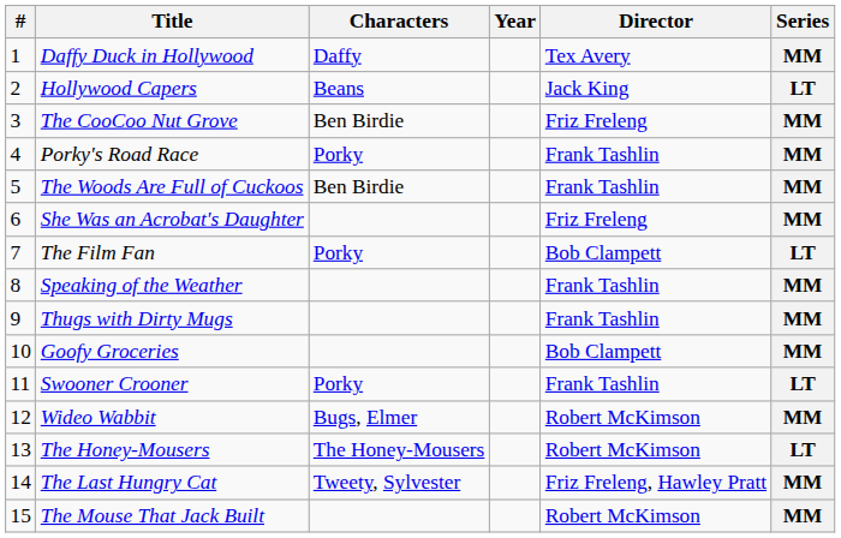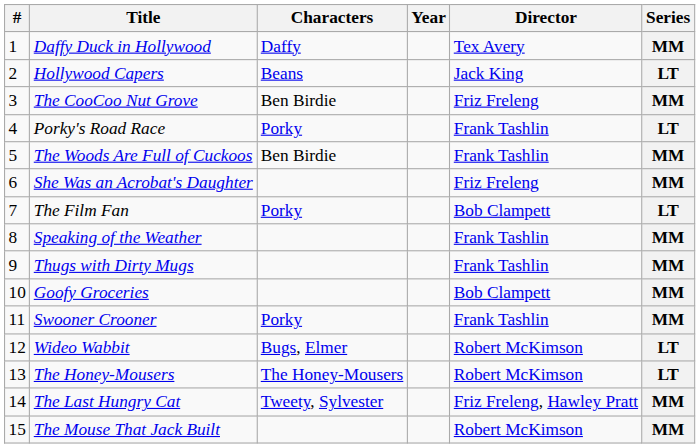 <table class="wikitable sortable">
 <tr>
 <th>#</th>
 <th>Title</th>
 <th>Characters</th>
 <th>Year</th>
 <th>Director</th>
 <th>Series</th>
 </tr>
 <tr>
 <td>1</td>
 <td><em><a href='#'>Daffy Duck in Hollywood</a></em></td>
 <td><a href='#'>Daffy</a></td>
 <td></td>
 <td><a href='#'>Tex Avery</a></td>
 <th>MM</th>
 </tr>
 <tr>
 <td>2</td>
 <td><em><a href='#'>Hollywood Capers</a></em></td>
 <td><a href='#'>Beans</a></td>
 <td></td>
 <td><a href='#'>Jack King</a></td>
 <th>LT</th>
 </tr>
 <tr>
 <td>3</td>
 <td><em><a href='#'>The CooCoo Nut Grove</a></em></td>
 <td>Ben Birdie</td>
 <td></td>
 <td><a href='#'>Friz Freleng</a></td>
 <th>MM</th>
 </tr>
 <tr>
 <td>4</td>
 <td><em>Porky's Road Race</em></td>
 <td><a href='#'>Porky</a></td>
 <td></td>
 <td><a href='#'>Frank Tashlin</a></td>
-<th>MM</th>
+<th>LT</th>
 </tr>
 <tr>
 <td>5</td>
 <td><em><a href='#'>The Woods Are Full of Cuckoos</a></em></td>
 <td>Ben Birdie</td>
 <td></td>
 <td><a href='#'>Frank Tashlin</a></td>
 <th>MM</th>
 </tr>
 <tr>
 <td>6</td>
 <td><em><a href='#'>She Was an Acrobat's Daughter</a></em></td>
 <td></td>
 <td></td>
 <td><a href='#'>Friz Freleng</a></td>
 <th>MM</th>
 </tr>
 <tr>
 <td>7</td>
 <td><em>The Film Fan</em></td>
 <td><a href='#'>Porky</a></td>
 <td></td>
 <td><a href='#'>Bob Clampett</a></td>
 <th>LT</th>
 </tr>
 <tr>
 <td>8</td>
 <td><em><a href='#'>Speaking of the Weather</a></em></td>
 <td></td>
 <td></td>
 <td><a href='#'>Frank Tashlin</a></td>
 <th>MM</th>
 </tr>
 <tr>
 <td>9</td>
 <td><em><a href='#'>Thugs with Dirty Mugs</a></em></td>
 <td></td>
 <td></td>
 <td><a href='#'>Frank Tashlin</a></td>
 <th>MM</th>
 </tr>
 <tr>
 <td>10</td>
 <td><em><a href='#'>Goofy Groceries</a></em></td>
 <td></td>
 <td></td>
 <td><a href='#'>Bob Clampett</a></td>
 <th>MM</th>
 </tr>
 <tr>
 <td>11</td>
 <td><em><a href='#'>Swooner Crooner</a></em></td>
 <td><a href='#'>Porky</a></td>
 <td></td>
 <td><a href='#'>Frank Tashlin</a></td>
-<th>LT</th>
+<th>MM</th>
 </tr>
 <tr>
 <td>12</td>
 <td><em><a href='#'>Wideo Wabbit</a></em></td>
 <td><a href='#'>Bugs</a>, <a href='#'>Elmer</a></td>
 <td></td>
 <td><a href='#'>Robert McKimson</a></td>
-<th>MM</th>
+<th>LT</th>
 </tr>
 <tr>
 <td>13</td>
 <td><em><a href='#'>The Honey-Mousers</a></em></td>
 <td><a href='#'>The Honey-Mousers</a></td>
 <td></td>
 <td><a href='#'>Robert McKimson</a></td>
 <th>LT</th>
 </tr>
 <tr>
 <td>14</td>
 <td><em><a href='#'>The Last Hungry Cat</a></em></td>
 <td><a href='#'>Tweety</a>, <a href='#'>Sylvester</a></td>
 <td></td>
 <td><a href='#'>Friz Freleng</a>, <a href='#'>Hawley Pratt</a></td>
 <th>MM</th>
 </tr>
 <tr>
 <td>15</td>
 <td><em><a href='#'>The Mouse That Jack Built</a></em></td>
 <td></td>
 <td></td>
 <td><a href='#'>Robert McKimson</a></td>
 <th>MM</th>
 </tr>
 </table>
